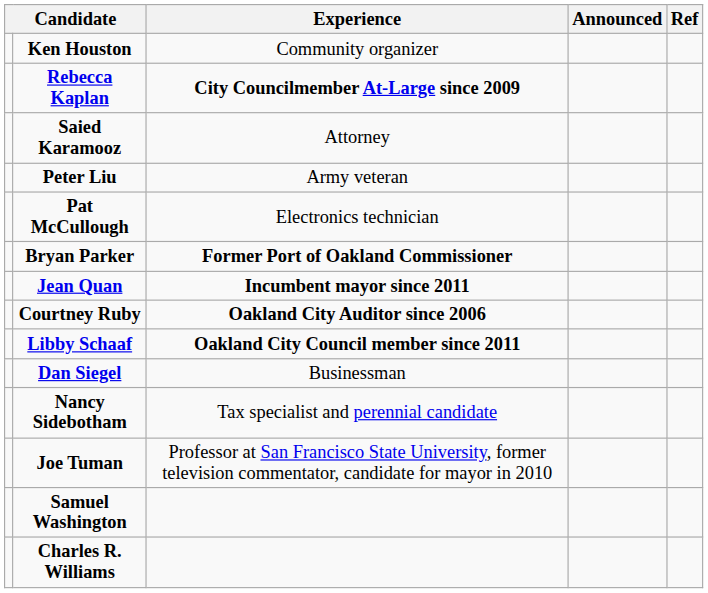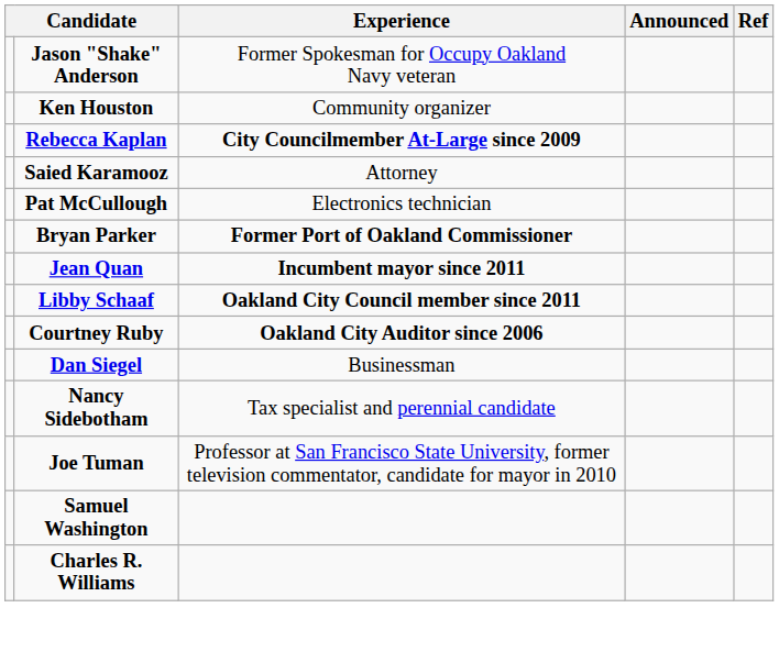 <table class="wikitable sortable" style="text-align:center">
 <tr>
 <th colspan=2>Candidate</th>
 <th>Experience</th>
 <th>Announced</th>
 <th class="unsortable">Ref</th>
+</tr>
+<tr>
+<td></td>
+<td><strong>Jason "Shake" Anderson </strong></td>
+<td>Former Spokesman for <a href='#'>Occupy Oakland</a><br>Navy veteran</td>
+<td></td>
+<td></td>
 </tr>
 <tr>
 <td></td>
 <td><strong>Ken Houston	</strong></td>
 <td>Community organizer</td>
 <td></td>
 <td></td>
 </tr>
 <tr>
 <td></td>
 <td><strong><a href='#'>Rebecca Kaplan</a></strong></td>
 <td><strong>City Councilmember <a href='#'>At-Large</a> since 2009</strong></td>
 <td></td>
 <td></td>
 </tr>
 <tr>
 <td></td>
 <td><strong>Saied Karamooz</strong></td>
 <td>Attorney</td>
-<td></td>
-<td></td>
-</tr>
-<tr>
-<td></td>
-<td><strong>Peter Liu</strong></td>
-<td>Army veteran</td>
 <td></td>
 <td></td>
 </tr>
 <tr>
 <td></td>
 <td><strong>Pat McCullough</strong></td>
 <td>Electronics technician</td>
 <td></td>
 <td></td>
 </tr>
 <tr>
 <td></td>
 <td><strong>Bryan Parker</strong></td>
 <td><strong>Former Port of Oakland Commissioner</strong></td>
 <td></td>
 <td></td>
 </tr>
 <tr>
 <td></td>
 <td><strong><a href='#'>Jean Quan</a></strong></td>
 <td><strong>Incumbent mayor since 2011</strong></td>
 <td></td>
 <td></td>
 </tr>
 <tr>
 <td></td>
-<td><strong>Courtney Ruby</strong></td>
-<td><strong>Oakland City Auditor since 2006</strong></td>
+<td><strong><a href='#'>Libby Schaaf</a></strong></td>
+<td><strong>Oakland City Council member since 2011</strong></td>
 <td></td>
 <td></td>
 </tr>
 <tr>
 <td></td>
-<td><strong><a href='#'>Libby Schaaf</a></strong></td>
-<td><strong>Oakland City Council member since 2011</strong></td>
+<td><strong>Courtney Ruby</strong></td>
+<td><strong>Oakland City Auditor since 2006</strong></td>
 <td></td>
 <td></td>
 </tr>
 <tr>
 <td></td>
 <td><strong><a href='#'>Dan Siegel</a></strong></td>
 <td>Businessman</td>
 <td></td>
 <td></td>
 </tr>
 <tr>
 <td></td>
 <td><strong>Nancy Sidebotham</strong></td>
 <td>Tax specialist and <a href='#'>perennial candidate</a></td>
 <td></td>
 <td></td>
 </tr>
 <tr>
 <td></td>
 <td><strong>Joe Tuman</strong></td>
 <td>Professor at <a href='#'>San Francisco State University</a>, former television commentator, candidate for mayor in 2010</td>
 <td></td>
 <td></td>
 </tr>
 <tr>
 <td></td>
 <td><strong>Samuel Washington</strong></td>
 <td></td>
 <td></td>
 <td></td>
 </tr>
 <tr>
 <td></td>
 <td><strong>Charles R. Williams</strong></td>
 <td></td>
 <td></td>
 <td></td>
 </tr>
 </table>
